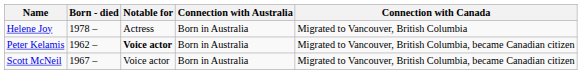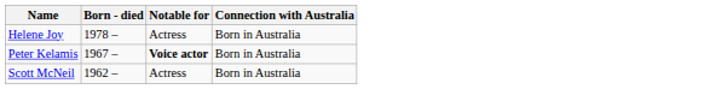 <table class="wikitable">
 <tr>
 <th>Name</th>
 <th>Born - died</th>
 <th>Notable for</th>
 <th>Connection with Australia</th>
-<th>Connection with Canada</th>
 </tr>
 <tr>
 <td><a href='#'>Helene Joy</a></td>
 <td>1978 –</td>
 <td>Actress</td>
 <td>Born in Australia</td>
-<td>Migrated to Vancouver, British Columbia</td>
 </tr>
 <tr>
 <td><a href='#'>Peter Kelamis</a></td>
-<td>1962 –</td>
+<td>1967 –</td>
 <td><strong>Voice actor</strong></td>
 <td>Born in Australia</td>
-<td>Migrated to Vancouver, British Columbia, became Canadian citizen</td>
 </tr>
 <tr>
 <td><a href='#'>Scott McNeil</a></td>
-<td>1967 –</td>
-<td>Voice actor</td>
+<td>1962 –</td>
+<td>Actress</td>
 <td>Born in Australia</td>
-<td>Migrated to Vancouver, British Columbia, became Canadian citizen</td>
 </tr>
 </table>
